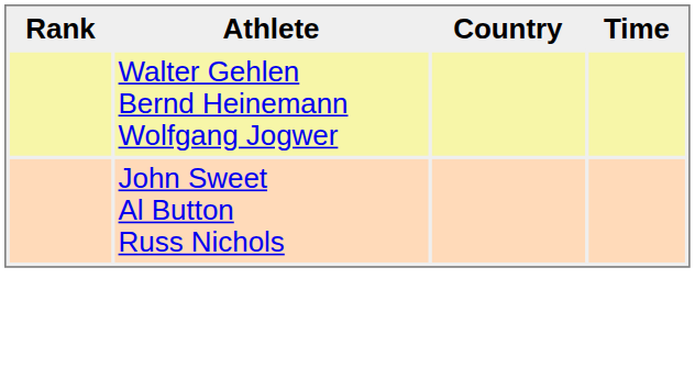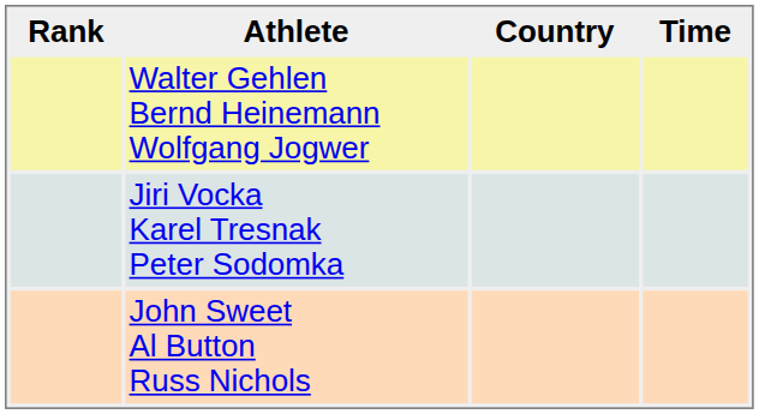 <table style="border-style:solid;border-width:1px;border-color:#808080;background-color:#EFEFEF" cellspacing="2" cellpadding="2" width="385px">
 <tr bgcolor="#EFEFEF">
 <th>Rank</th>
 <th>Athlete</th>
 <th>Country</th>
 <th>Time</th>
 </tr>
 <tr bgcolor="#F7F6A8" >
 <td align=center></td>
 <td><a href='#'>Walter Gehlen</a><br><a href='#'>Bernd Heinemann</a><br><a href='#'>Wolfgang Jogwer</a></td>
 <td></td>
 <td align="right"></td>
 </tr>
+<tr bgcolor="#DCE5E5">
+<td align=center></td>
+<td><a href='#'>Jiri Vocka</a><br><a href='#'>Karel Tresnak</a><br><a href='#'>Peter Sodomka</a></td>
+<td></td>
+<td align="right"></td>
+</tr>
 <tr bgcolor="#FFDAB9">
 <td align=center></td>
 <td><a href='#'>John Sweet</a><br><a href='#'>Al Button</a><br><a href='#'>Russ Nichols</a></td>
 <td></td>
 <td align="right"></td>
 </tr>
 </table>
